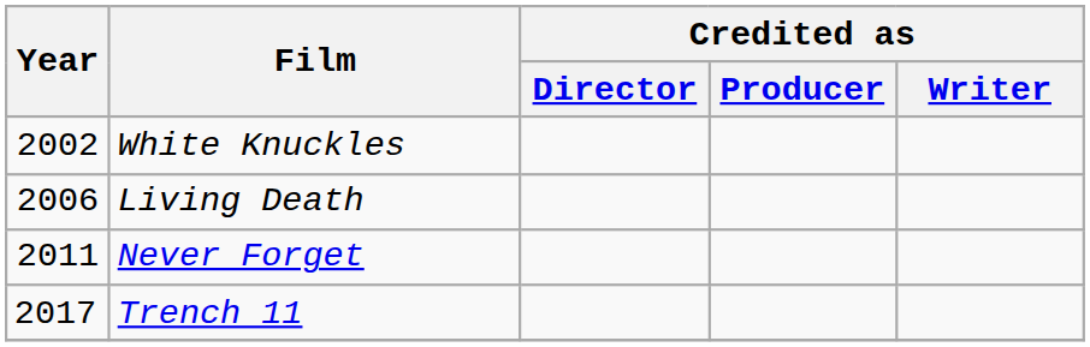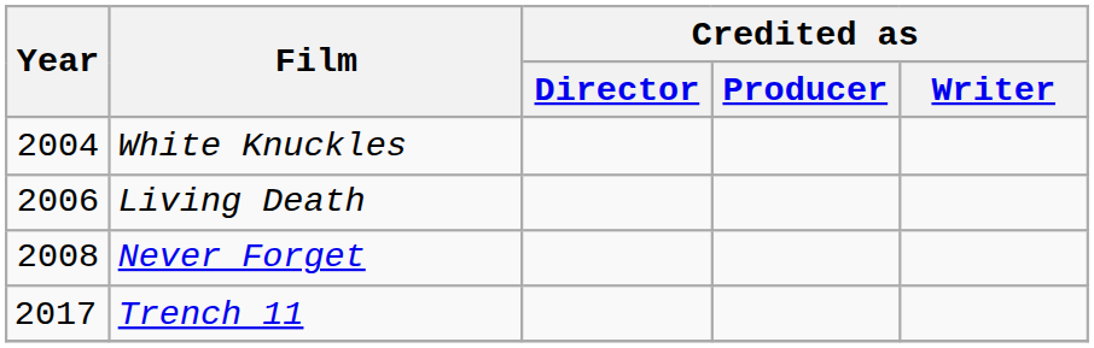 <table class="wikitable">
 <tr>
 <th rowspan="2" style="width:33px;">Year</th>
 <th rowspan="2" style="width:150px;">Film</th>
 <th colspan="4">Credited as</th>
 </tr>
 <tr>
 <th width=65><a href='#'>Director</a></th>
 <th width=65><a href='#'>Producer</a></th>
 <th width=65><a href='#'>Writer</a></th>
 </tr>
 <tr style="text-align:center;">
-<td>2002</td>
+<td>2004</td>
 <td style="text-align:left;"><em>White Knuckles</em></td>
 <td></td>
 <td></td>
 <td></td>
 </tr>
 <tr style="text-align:center;">
 <td>2006</td>
 <td style="text-align:left;"><em>Living Death</em></td>
 <td></td>
 <td></td>
 <td></td>
 </tr>
 <tr style="text-align:center;">
-<td>2011</td>
+<td>2008</td>
 <td style="text-align:left;"><em><a href='#'>Never Forget</a></em></td>
 <td></td>
 <td></td>
 <td></td>
 </tr>
 <tr>
 <td>2017</td>
 <td><em><a href='#'>Trench 11</a></em></td>
 <td></td>
 <td></td>
 <td></td>
 </tr>
 <tr>
 </tr>
 </table>
